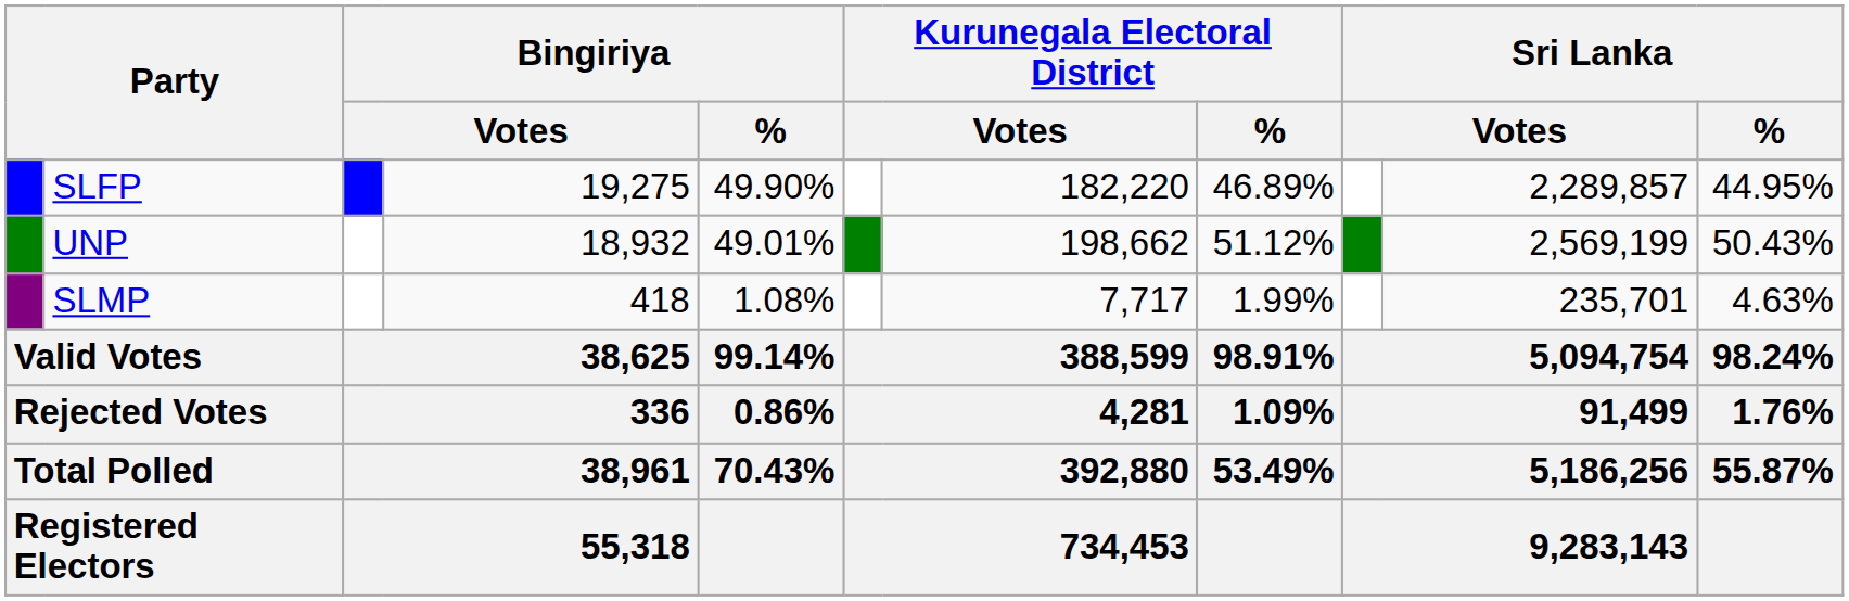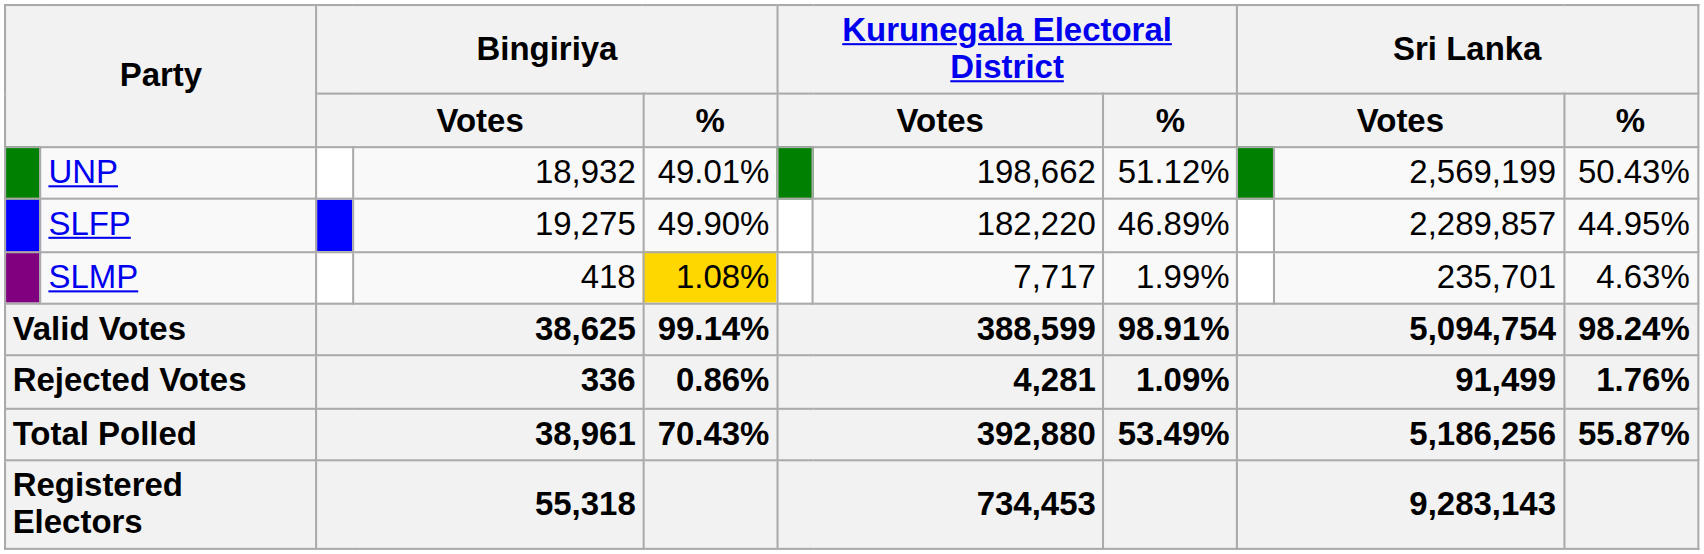 <table class="wikitable">
 <tr>
 <th colspan="2" width="144px"rowspan="2">Party</th>
 <th colspan="3" width="216px">Bingiriya</th>
 <th colspan="3" width="216px"><a href='#'>Kurunegala Electoral District</a></th>
 <th colspan="3" width="216px">Sri Lanka</th>
 </tr>
 <tr>
 <th colspan="2" width="144px">Votes</th>
 <th>%</th>
 <th colspan="2" width="144px">Votes</th>
 <th>%</th>
 <th colspan="2" width="144px">Votes</th>
 <th>%</th>
 </tr>
 <tr>
+<td style="background-color:green;" width="10px"></td>
+<td style="text-align:left;"><a href='#'>UNP</a></td>
+<td style="background-color:white;" width="10px"></td>
+<td style="text-align:right;">18,932</td>
+<td style="text-align:right;">49.01%</td>
+<td style="background-color:green;" width="10px"></td>
+<td style="text-align:right;">198,662</td>
+<td style="text-align:right;">51.12%</td>
+<td style="background-color:green;" width="10px"></td>
+<td style="text-align:right;">2,569,199</td>
+<td style="text-align:right;">50.43%</td>
+</tr>
+<tr>
 <td style="background-color:blue;" width="10px"></td>
 <td style="text-align:left;"><a href='#'>SLFP</a></td>
 <td style="background-color:blue;" width="10px"></td>
 <td style="text-align:right;">19,275</td>
 <td style="text-align:right;">49.90%</td>
 <td style="background-color:white;" width="10px"></td>
 <td style="text-align:right;">182,220</td>
 <td style="text-align:right;">46.89%</td>
 <td style="background-color:white;" width="10px"></td>
 <td style="text-align:right;">2,289,857</td>
 <td style="text-align:right;">44.95%</td>
 </tr>
 <tr>
-<td style="background-color:green;" width="10px"></td>
-<td style="text-align:left;"><a href='#'>UNP</a></td>
-<td style="background-color:white;" width="10px"></td>
-<td style="text-align:right;">18,932</td>
-<td style="text-align:right;">49.01%</td>
-<td style="background-color:green;" width="10px"></td>
-<td style="text-align:right;">198,662</td>
-<td style="text-align:right;">51.12%</td>
-<td style="background-color:green;" width="10px"></td>
-<td style="text-align:right;">2,569,199</td>
-<td style="text-align:right;">50.43%</td>
-</tr>
-<tr>
 <td style="background-color:purple;" width="10px"></td>
 <td style="text-align:left;"><a href='#'>SLMP</a></td>
 <td style="background-color:white;" width="10px"></td>
 <td style="text-align:right;">418</td>
-<td style="text-align:right;">1.08%</td>
+<td style="background: gold; text-align:right;">1.08%</td>
 <td style="background-color:white;" width="10px"></td>
 <td style="text-align:right;">7,717</td>
 <td style="text-align:right;">1.99%</td>
 <td style="background-color:white;" width="10px"></td>
 <td style="text-align:right;">235,701</td>
 <td style="text-align:right;">4.63%</td>
 </tr>
 <tr>
 <th colspan="2" width="144px"style="text-align:left;">Valid Votes</th>
 <th style="text-align:right;"colspan="2" width="144px">38,625</th>
 <th style="text-align:right;">99.14%</th>
 <th style="text-align:right;"colspan="2" width="144px">388,599</th>
 <th style="text-align:right;">98.91%</th>
 <th style="text-align:right;"colspan="2" width="144px">5,094,754</th>
 <th style="text-align:right;">98.24%</th>
 </tr>
 <tr>
 <th colspan="2" width="144px"style="text-align:left;">Rejected Votes</th>
 <th style="text-align:right;"colspan="2" width="144px">336</th>
 <th style="text-align:right;">0.86%</th>
 <th style="text-align:right;"colspan="2" width="144px">4,281</th>
 <th style="text-align:right;">1.09%</th>
 <th style="text-align:right;"colspan="2" width="144px">91,499</th>
 <th style="text-align:right;">1.76%</th>
 </tr>
 <tr>
 <th colspan="2" width="144px"style="text-align:left;">Total Polled</th>
 <th style="text-align:right;"colspan="2" width="144px">38,961</th>
 <th style="text-align:right;">70.43%</th>
 <th style="text-align:right;"colspan="2" width="144px">392,880</th>
 <th style="text-align:right;">53.49%</th>
 <th style="text-align:right;"colspan="2" width="144px">5,186,256</th>
 <th style="text-align:right;">55.87%</th>
 </tr>
 <tr>
 <th colspan="2" width="144px"style="text-align:left;">Registered Electors</th>
 <th style="text-align:right;"colspan="2" width="144px">55,318</th>
 <th></th>
 <th style="text-align:right;"colspan="2" width="144px">734,453</th>
 <th></th>
 <th style="text-align:right;"colspan="2" width="144px">9,283,143</th>
 <th></th>
 </tr>
 </table>
